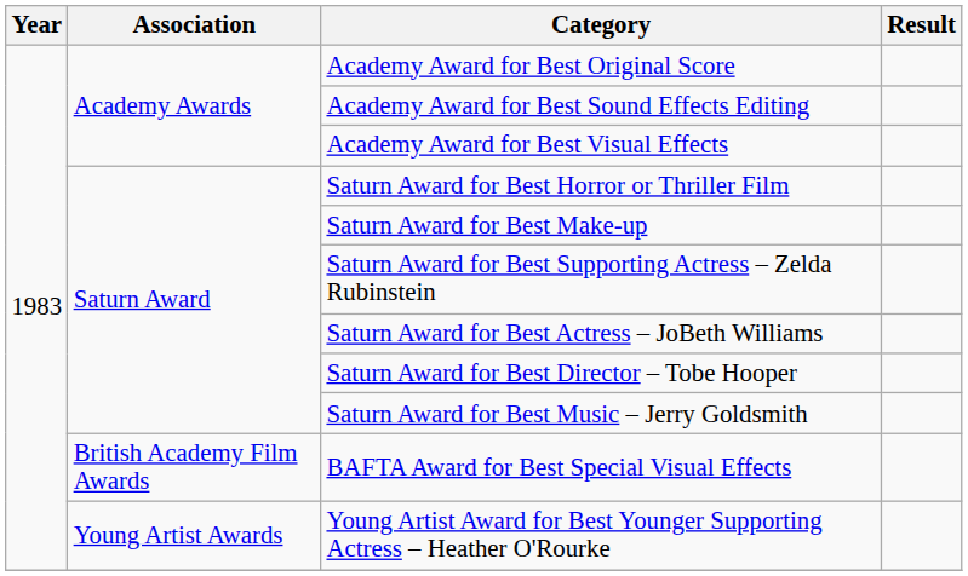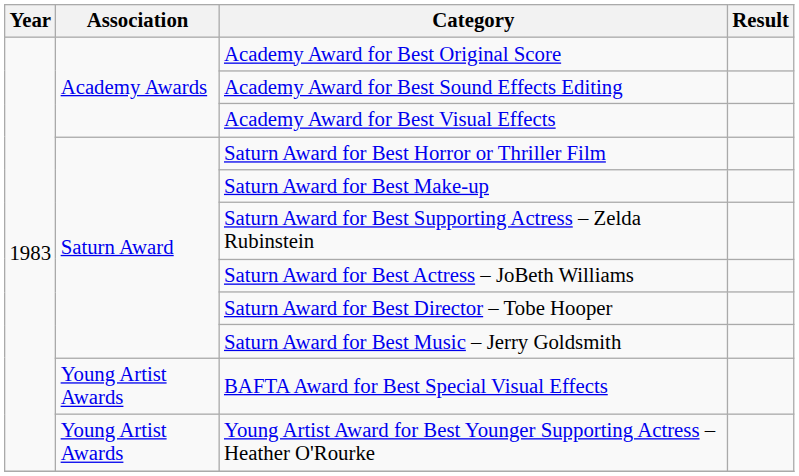 <table class="wikitable sortable plainrowheaders">
 <tr>
 <th>Year</th>
 <th>Association</th>
 <th>Category</th>
 <th>Result</th>
 </tr>
 <tr>
 <td rowspan="11">1983</td>
 <td rowspan="3"><a href='#'>Academy Awards</a></td>
 <td><a href='#'>Academy Award for Best Original Score</a></td>
 <td></td>
 </tr>
 <tr>
 <td><a href='#'>Academy Award for Best Sound Effects Editing</a></td>
 <td></td>
 </tr>
 <tr>
 <td><a href='#'>Academy Award for Best Visual Effects</a></td>
 <td></td>
 </tr>
 <tr>
 <td rowspan="6"><a href='#'>Saturn Award</a></td>
 <td><a href='#'>Saturn Award for Best Horror or Thriller Film</a></td>
 <td></td>
 </tr>
 <tr>
 <td><a href='#'>Saturn Award for Best Make-up</a></td>
 <td></td>
 </tr>
 <tr>
 <td><a href='#'>Saturn Award for Best Supporting Actress</a> – Zelda Rubinstein</td>
 <td></td>
 </tr>
 <tr>
 <td><a href='#'>Saturn Award for Best Actress</a> – JoBeth Williams</td>
 <td></td>
 </tr>
 <tr>
 <td><a href='#'>Saturn Award for Best Director</a> – Tobe Hooper</td>
 <td></td>
 </tr>
 <tr>
 <td><a href='#'>Saturn Award for Best Music</a> – Jerry Goldsmith</td>
 <td></td>
 </tr>
 <tr>
-<td><a href='#'>British Academy Film Awards</a></td>
+<td><a href='#'>Young Artist Awards</a></td>
 <td><a href='#'>BAFTA Award for Best Special Visual Effects</a></td>
 <td></td>
 </tr>
 <tr>
 <td><a href='#'>Young Artist Awards</a></td>
 <td><a href='#'>Young Artist Award for Best Younger Supporting Actress</a> – Heather O'Rourke</td>
 <td></td>
 </tr>
 <tr>
 </tr>
 </table>
